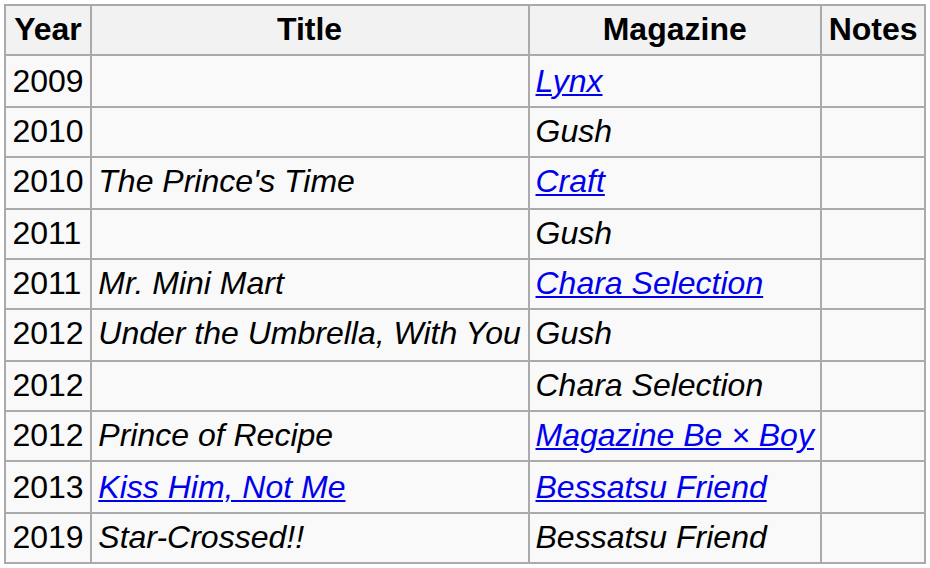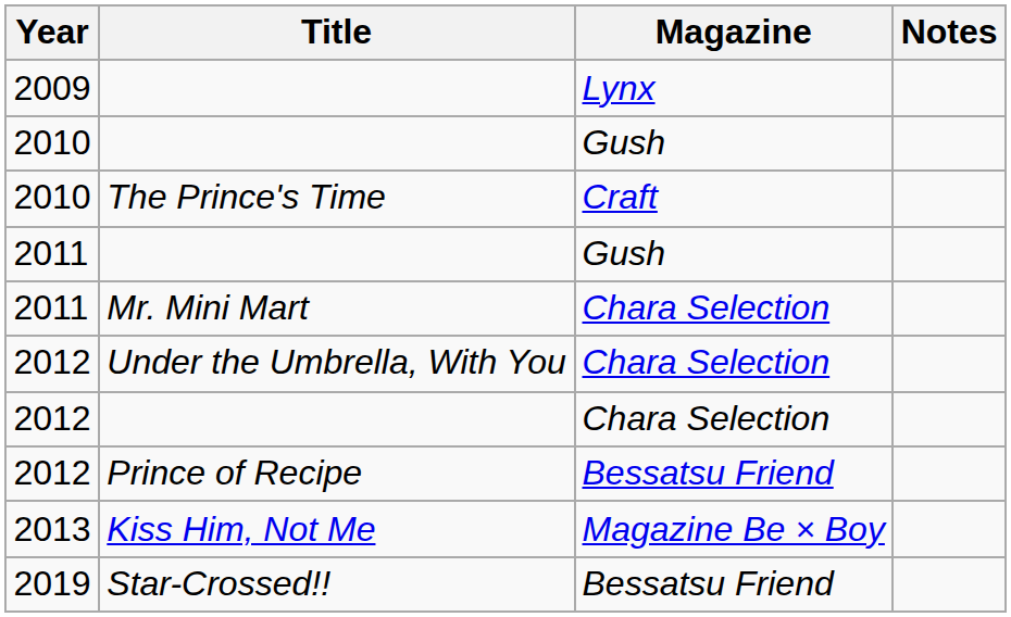 <table class="wikitable">
 <tr>
 <th>Year</th>
 <th>Title</th>
 <th>Magazine</th>
 <th>Notes</th>
 </tr>
 <tr>
 <td>2009</td>
 <td></td>
 <td><em><a href='#'>Lynx</a></em></td>
 <td></td>
 </tr>
 <tr>
 <td>2010</td>
 <td></td>
 <td><em>Gush</em></td>
 <td></td>
 </tr>
 <tr>
 <td>2010</td>
 <td><em>The Prince's Time</em><br></td>
 <td><em><a href='#'>Craft</a></em></td>
 <td></td>
 </tr>
 <tr>
 <td>2011</td>
 <td></td>
 <td><em>Gush</em></td>
 <td></td>
 </tr>
 <tr>
 <td>2011</td>
 <td><em>Mr. Mini Mart</em><br></td>
 <td><em><a href='#'>Chara Selection</a></em></td>
 <td></td>
 </tr>
 <tr>
 <td>2012</td>
 <td><em>Under the Umbrella, With You</em><br></td>
-<td><em>Gush</em></td>
+<td><em><a href='#'>Chara Selection</a></em></td>
 <td></td>
 </tr>
 <tr>
 <td>2012</td>
 <td></td>
 <td><em>Chara Selection</em></td>
 <td></td>
 </tr>
 <tr>
 <td>2012</td>
 <td><em>Prince of Recipe</em><br></td>
-<td><em><a href='#'>Magazine Be × Boy</a></em></td>
+<td><em><a href='#'>Bessatsu Friend</a></em></td>
 <td></td>
 </tr>
 <tr>
 <td>2013</td>
 <td><em><a href='#'>Kiss Him, Not Me</a></em><br></td>
-<td><em><a href='#'>Bessatsu Friend</a></em></td>
+<td><em><a href='#'>Magazine Be × Boy</a></em></td>
 <td></td>
 </tr>
 <tr>
 <td>2019</td>
 <td><em>Star-Crossed!!</em><br></td>
 <td><em>Bessatsu Friend</em></td>
 <td></td>
 </tr>
 <tr>
 </tr>
 </table>
